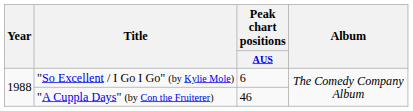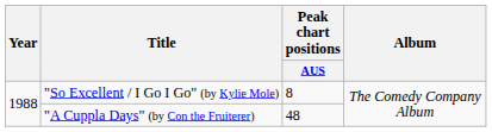 <table class="wikitable" style="text-align:left;">
 <tr>
 <th rowspan="2">Year</th>
 <th rowspan="2">Title</th>
 <th colspan="1">Peak chart positions</th>
 <th rowspan="2" style="width:150px;">Album</th>
 </tr>
 <tr style="font-size:smaller;">
 <th style="width:40px;"><a href='#'>AUS</a><br></th>
 </tr>
 <tr>
 <td style="text-align:center;" rowspan="2">1988</td>
 <td>"<a href='#'>So Excellent</a> / I Go I Go" <small>(by <a href='#'>Kylie Mole</a>)</small></td>
-<td>6</td>
+<td>8</td>
 <td style="text-align:center;" rowspan="2"><em>The Comedy Company Album</em></td>
 </tr>
 <tr>
 <td>"<a href='#'>A Cuppla Days</a>" <small>(by <a href='#'>Con the Fruiterer</a>)</small></td>
-<td>46</td>
+<td>48</td>
 </tr>
 </table>
